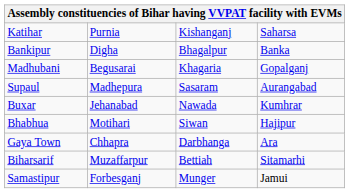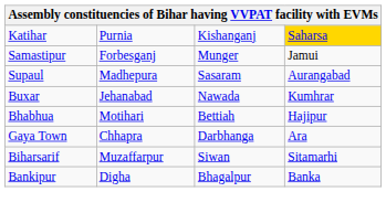 <table class="wikitable" | align="right">
 <tr>
 <th colspan="4">Assembly constituencies of Bihar having <a href='#'>VVPAT</a> facility with EVMs</th>
 </tr>
 <tr>
 <td><a href='#'>Katihar</a></td>
 <td><a href='#'>Purnia</a></td>
 <td><a href='#'>Kishanganj</a></td>
-<td><a href='#'>Saharsa</a></td>
+<td style="background: gold;"><a href='#'>Saharsa</a></td>
 </tr>
 <tr>
-<td><a href='#'>Bankipur</a></td>
-<td><a href='#'>Digha</a></td>
-<td><a href='#'>Bhagalpur</a></td>
-<td><a href='#'>Banka</a></td>
-</tr>
-<tr>
-<td><a href='#'>Madhubani</a></td>
-<td><a href='#'>Begusarai</a></td>
-<td><a href='#'>Khagaria</a></td>
-<td><a href='#'>Gopalganj</a></td>
+<td><a href='#'>Samastipur</a></td>
+<td><a href='#'>Forbesganj</a></td>
+<td><a href='#'>Munger</a></td>
+<td>Jamui</td>
 </tr>
 <tr>
 <td><a href='#'>Supaul</a></td>
 <td><a href='#'>Madhepura</a></td>
 <td><a href='#'>Sasaram</a></td>
 <td><a href='#'>Aurangabad</a></td>
 </tr>
 <tr>
 <td><a href='#'>Buxar</a></td>
 <td><a href='#'>Jehanabad</a></td>
 <td><a href='#'>Nawada</a></td>
 <td><a href='#'>Kumhrar</a></td>
 </tr>
 <tr>
 <td><a href='#'>Bhabhua</a></td>
 <td><a href='#'>Motihari</a></td>
-<td><a href='#'>Siwan</a></td>
+<td><a href='#'>Bettiah</a></td>
 <td><a href='#'>Hajipur</a></td>
 </tr>
 <tr>
 <td><a href='#'>Gaya Town</a></td>
 <td><a href='#'>Chhapra</a></td>
 <td><a href='#'>Darbhanga</a></td>
 <td><a href='#'>Ara</a></td>
 </tr>
 <tr>
 <td><a href='#'>Biharsarif</a></td>
 <td><a href='#'>Muzaffarpur</a></td>
-<td><a href='#'>Bettiah</a></td>
+<td><a href='#'>Siwan</a></td>
 <td><a href='#'>Sitamarhi</a></td>
 </tr>
 <tr>
-<td><a href='#'>Samastipur</a></td>
-<td><a href='#'>Forbesganj</a></td>
-<td><a href='#'>Munger</a></td>
-<td>Jamui</td>
+<td><a href='#'>Bankipur</a></td>
+<td><a href='#'>Digha</a></td>
+<td><a href='#'>Bhagalpur</a></td>
+<td><a href='#'>Banka</a></td>
 </tr>
 </table>
